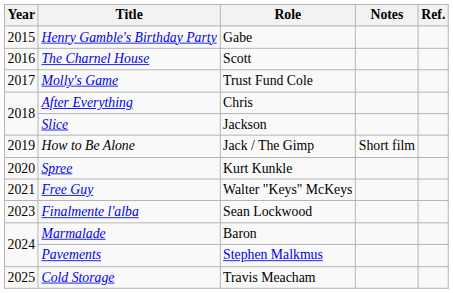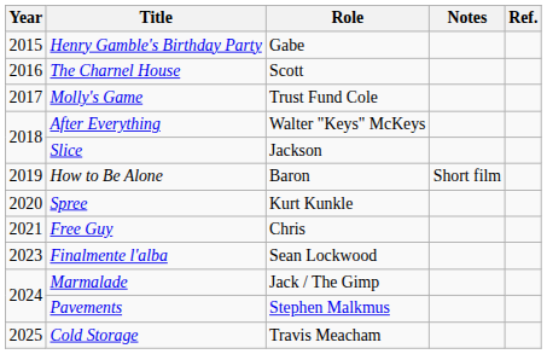 <table class="wikitable sortable">
 <tr>
 <th>Year</th>
 <th>Title</th>
 <th>Role</th>
 <th class="unsortable">Notes</th>
 <th>Ref.</th>
 </tr>
 <tr>
 <td>2015</td>
 <td><em><a href='#'>Henry Gamble's Birthday Party</a></em></td>
 <td>Gabe</td>
 <td></td>
 <td></td>
 </tr>
 <tr>
 <td>2016</td>
 <td><em><a href='#'>The Charnel House</a></em></td>
 <td>Scott</td>
 <td></td>
 <td></td>
 </tr>
 <tr>
 <td>2017</td>
 <td><em><a href='#'>Molly's Game</a></em></td>
 <td>Trust Fund Cole</td>
 <td></td>
 <td></td>
 </tr>
 <tr>
 <td rowspan="2">2018</td>
 <td><em><a href='#'>After Everything</a></em></td>
-<td>Chris</td>
+<td>Walter "Keys" McKeys</td>
 <td></td>
 <td></td>
 </tr>
 <tr>
 <td><em><a href='#'>Slice</a></em></td>
 <td>Jackson</td>
 <td></td>
 <td></td>
 </tr>
 <tr>
 <td>2019</td>
 <td><em>How to Be Alone</em></td>
-<td>Jack / The Gimp</td>
+<td>Baron</td>
 <td>Short film</td>
 <td></td>
 </tr>
 <tr>
 <td>2020</td>
 <td><em><a href='#'>Spree</a></em></td>
 <td>Kurt Kunkle</td>
 <td></td>
 <td></td>
 </tr>
 <tr>
 <td>2021</td>
 <td><em><a href='#'>Free Guy</a></em></td>
-<td>Walter "Keys" McKeys</td>
+<td>Chris</td>
 <td></td>
 <td></td>
 </tr>
 <tr>
 <td>2023</td>
 <td><em><a href='#'>Finalmente l'alba</a></em></td>
 <td>Sean Lockwood</td>
 <td></td>
 <td></td>
 </tr>
 <tr>
 <td rowspan="2">2024</td>
 <td><em><a href='#'>Marmalade</a></em></td>
-<td>Baron</td>
+<td>Jack / The Gimp</td>
 <td></td>
 <td></td>
 </tr>
 <tr>
 <td><em><a href='#'>Pavements</a></em></td>
 <td><a href='#'>Stephen Malkmus</a></td>
 <td></td>
 <td></td>
 </tr>
 <tr>
 <td>2025</td>
 <td><em><a href='#'>Cold Storage</a></em></td>
 <td>Travis Meacham</td>
 <td></td>
 <td></td>
 </tr>
 </table>
